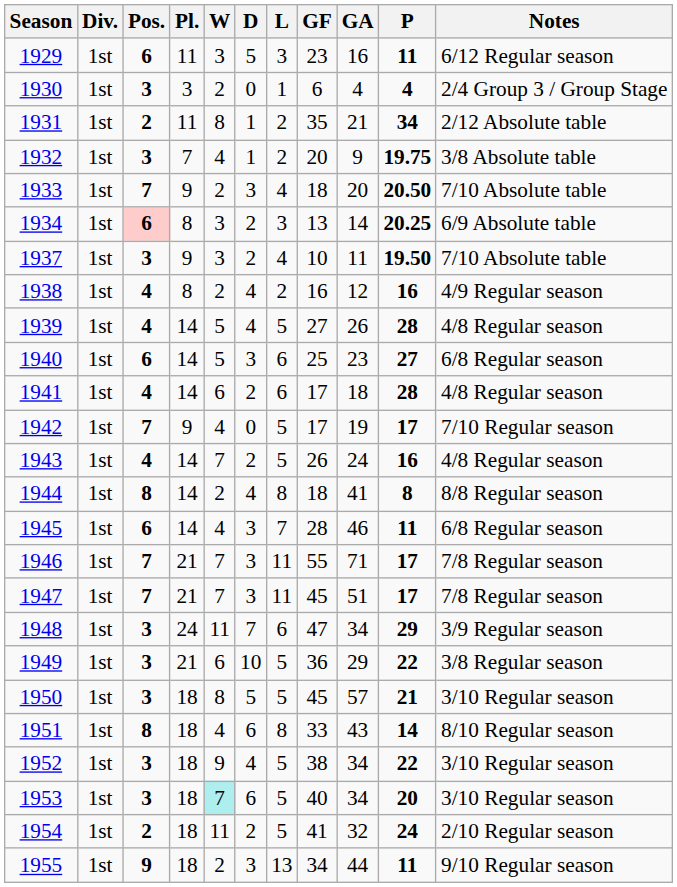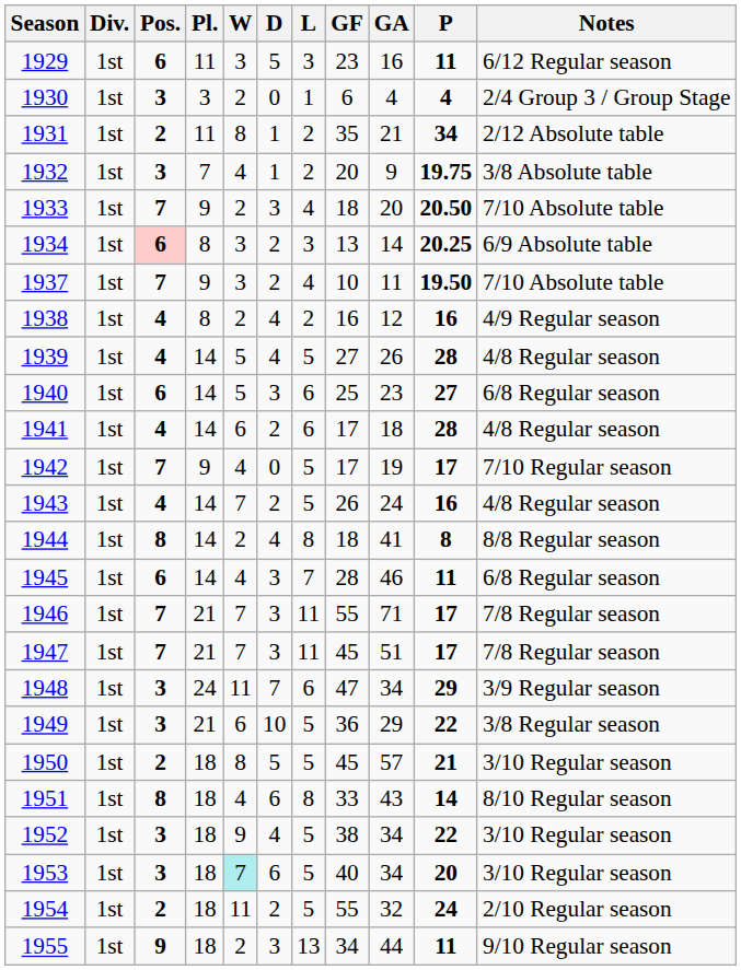 <table class="wikitable sortable">
 <tr>
 <th>Season</th>
 <th>Div.</th>
 <th>Pos.</th>
 <th>Pl.</th>
 <th>W</th>
 <th>D</th>
 <th>L</th>
 <th>GF</th>
 <th>GA</th>
 <th>P</th>
 <th>Notes</th>
 </tr>
 <tr>
 <td align=center><a href='#'>1929</a></td>
 <td align=center>1st</td>
 <td align=center><strong>6</strong></td>
 <td align=center>11</td>
 <td align=center>3</td>
 <td align=center>5</td>
 <td align=center>3</td>
 <td align=center>23</td>
 <td align=center>16</td>
 <td align=center><strong>11</strong></td>
 <td>6/12 Regular season</td>
 </tr>
 <tr>
 <td align=center><a href='#'>1930</a></td>
 <td align=center>1st</td>
 <td align=center><strong>3</strong></td>
 <td align=center>3</td>
 <td align=center>2</td>
 <td align=center>0</td>
 <td align=center>1</td>
 <td align=center>6</td>
 <td align=center>4</td>
 <td align=center><strong>4</strong></td>
 <td>2/4 Group 3 / Group Stage</td>
 </tr>
 <tr>
 <td align=center><a href='#'>1931</a></td>
 <td align=center>1st</td>
 <td align=center><strong>2</strong></td>
 <td align=center>11</td>
 <td align=center>8</td>
 <td align=center>1</td>
 <td align=center>2</td>
 <td align=center>35</td>
 <td align=center>21</td>
 <td align=center><strong>34</strong></td>
 <td>2/12 Absolute table</td>
 </tr>
 <tr>
 <td align=center><a href='#'>1932</a></td>
 <td align=center>1st</td>
 <td align=center><strong>3</strong></td>
 <td align=center>7</td>
 <td align=center>4</td>
 <td align=center>1</td>
 <td align=center>2</td>
 <td align=center>20</td>
 <td align=center>9</td>
 <td align=center><strong>19.75</strong></td>
 <td>3/8 Absolute table</td>
 </tr>
 <tr>
 <td align=center><a href='#'>1933</a></td>
 <td align=center>1st</td>
 <td align=center><strong>7</strong></td>
 <td align=center>9</td>
 <td align=center>2</td>
 <td align=center>3</td>
 <td align=center>4</td>
 <td align=center>18</td>
 <td align=center>20</td>
 <td align=center><strong>20.50</strong></td>
 <td>7/10 Absolute table</td>
 </tr>
 <tr>
 <td align=center><a href='#'>1934</a></td>
 <td align=center>1st</td>
 <td align=center bgcolor=#ffcccc><strong>6</strong></td>
 <td align=center>8</td>
 <td align=center>3</td>
 <td align=center>2</td>
 <td align=center>3</td>
 <td align=center>13</td>
 <td align=center>14</td>
 <td align=center><strong>20.25</strong></td>
 <td>6/9 Absolute table</td>
 </tr>
 <tr>
 <td align=center><a href='#'>1937</a></td>
 <td align=center>1st</td>
-<td align=center><strong>3</strong></td>
+<td align=center><strong>7</strong></td>
 <td align=center>9</td>
 <td align=center>3</td>
 <td align=center>2</td>
 <td align=center>4</td>
 <td align=center>10</td>
 <td align=center>11</td>
 <td align=center><strong>19.50</strong></td>
 <td>7/10 Absolute table</td>
 </tr>
 <tr>
 <td align=center><a href='#'>1938</a></td>
 <td align=center>1st</td>
 <td align=center><strong>4</strong></td>
 <td align=center>8</td>
 <td align=center>2</td>
 <td align=center>4</td>
 <td align=center>2</td>
 <td align=center>16</td>
 <td align=center>12</td>
 <td align=center><strong>16</strong></td>
 <td>4/9 Regular season</td>
 </tr>
 <tr>
 <td align=center><a href='#'>1939</a></td>
 <td align=center>1st</td>
 <td align=center><strong>4</strong></td>
 <td align=center>14</td>
 <td align=center>5</td>
 <td align=center>4</td>
 <td align=center>5</td>
 <td align=center>27</td>
 <td align=center>26</td>
 <td align=center><strong>28</strong></td>
 <td>4/8 Regular season</td>
 </tr>
 <tr>
 <td align=center><a href='#'>1940</a></td>
 <td align=center>1st</td>
 <td align=center><strong>6</strong></td>
 <td align=center>14</td>
 <td align=center>5</td>
 <td align=center>3</td>
 <td align=center>6</td>
 <td align=center>25</td>
 <td align=center>23</td>
 <td align=center><strong>27</strong></td>
 <td>6/8 Regular season</td>
 </tr>
 <tr>
 <td align=center><a href='#'>1941</a></td>
 <td align=center>1st</td>
 <td align=center><strong>4</strong></td>
 <td align=center>14</td>
 <td align=center>6</td>
 <td align=center>2</td>
 <td align=center>6</td>
 <td align=center>17</td>
 <td align=center>18</td>
 <td align=center><strong>28</strong></td>
 <td>4/8 Regular season</td>
 </tr>
 <tr>
 <td align=center><a href='#'>1942</a></td>
 <td align=center>1st</td>
 <td align=center><strong>7</strong></td>
 <td align=center>9</td>
 <td align=center>4</td>
 <td align=center>0</td>
 <td align=center>5</td>
 <td align=center>17</td>
 <td align=center>19</td>
 <td align=center><strong>17</strong></td>
 <td>7/10 Regular season</td>
 </tr>
 <tr>
 <td align=center><a href='#'>1943</a></td>
 <td align=center>1st</td>
 <td align=center><strong>4</strong></td>
 <td align=center>14</td>
 <td align=center>7</td>
 <td align=center>2</td>
 <td align=center>5</td>
 <td align=center>26</td>
 <td align=center>24</td>
 <td align=center><strong>16</strong></td>
 <td>4/8 Regular season</td>
 </tr>
 <tr>
 <td align=center><a href='#'>1944</a></td>
 <td align=center>1st</td>
 <td align=center><strong>8</strong></td>
 <td align=center>14</td>
 <td align=center>2</td>
 <td align=center>4</td>
 <td align=center>8</td>
 <td align=center>18</td>
 <td align=center>41</td>
 <td align=center><strong>8</strong></td>
 <td>8/8 Regular season</td>
 </tr>
 <tr>
 <td align=center><a href='#'>1945</a></td>
 <td align=center>1st</td>
 <td align=center><strong>6</strong></td>
 <td align=center>14</td>
 <td align=center>4</td>
 <td align=center>3</td>
 <td align=center>7</td>
 <td align=center>28</td>
 <td align=center>46</td>
 <td align=center><strong>11</strong></td>
 <td>6/8 Regular season</td>
 </tr>
 <tr>
 <td align=center><a href='#'>1946</a></td>
 <td align=center>1st</td>
 <td align=center><strong>7</strong></td>
 <td align=center>21</td>
 <td align=center>7</td>
 <td align=center>3</td>
 <td align=center>11</td>
 <td align=center>55</td>
 <td align=center>71</td>
 <td align=center><strong>17</strong></td>
 <td>7/8 Regular season</td>
 </tr>
 <tr>
 <td align=center><a href='#'>1947</a></td>
 <td align=center>1st</td>
 <td align=center><strong>7</strong></td>
 <td align=center>21</td>
 <td align=center>7</td>
 <td align=center>3</td>
 <td align=center>11</td>
 <td align=center>45</td>
 <td align=center>51</td>
 <td align=center><strong>17</strong></td>
 <td>7/8 Regular season</td>
 </tr>
 <tr>
 <td align=center><a href='#'>1948</a></td>
 <td align=center>1st</td>
 <td align=center><strong>3</strong></td>
 <td align=center>24</td>
 <td align=center>11</td>
 <td align=center>7</td>
 <td align=center>6</td>
 <td align=center>47</td>
 <td align=center>34</td>
 <td align=center><strong>29</strong></td>
 <td>3/9 Regular season</td>
 </tr>
 <tr>
 <td align=center><a href='#'>1949</a></td>
 <td align=center>1st</td>
 <td align=center><strong>3</strong></td>
 <td align=center>21</td>
 <td align=center>6</td>
 <td align=center>10</td>
 <td align=center>5</td>
 <td align=center>36</td>
 <td align=center>29</td>
 <td align=center><strong>22</strong></td>
 <td>3/8 Regular season</td>
 </tr>
 <tr>
 <td align=center><a href='#'>1950</a></td>
 <td align=center>1st</td>
-<td align=center><strong>3</strong></td>
+<td align=center><strong>2</strong></td>
 <td align=center>18</td>
 <td align=center>8</td>
 <td align=center>5</td>
 <td align=center>5</td>
 <td align=center>45</td>
 <td align=center>57</td>
 <td align=center><strong>21</strong></td>
 <td>3/10 Regular season</td>
 </tr>
 <tr>
 <td align=center><a href='#'>1951</a></td>
 <td align=center>1st</td>
 <td align=center><strong>8</strong></td>
 <td align=center>18</td>
 <td align=center>4</td>
 <td align=center>6</td>
 <td align=center>8</td>
 <td align=center>33</td>
 <td align=center>43</td>
 <td align=center><strong>14</strong></td>
 <td>8/10 Regular season</td>
 </tr>
 <tr>
 <td align=center><a href='#'>1952</a></td>
 <td align=center>1st</td>
 <td align=center><strong>3</strong></td>
 <td align=center>18</td>
 <td align=center>9</td>
 <td align=center>4</td>
 <td align=center>5</td>
 <td align=center>38</td>
 <td align=center>34</td>
 <td align=center><strong>22</strong></td>
 <td>3/10 Regular season</td>
 </tr>
 <tr>
 <td align=center><a href='#'>1953</a></td>
 <td align=center>1st</td>
 <td align=center><strong>3</strong></td>
 <td align=center>18</td>
 <td align=center style="background: paleturquoise;">7</td>
 <td align=center>6</td>
 <td align=center>5</td>
 <td align=center>40</td>
 <td align=center>34</td>
 <td align=center><strong>20</strong></td>
 <td>3/10 Regular season</td>
 </tr>
 <tr>
 <td align=center><a href='#'>1954</a></td>
 <td align=center>1st</td>
 <td align=center><strong>2</strong></td>
 <td align=center>18</td>
 <td align=center>11</td>
 <td align=center>2</td>
 <td align=center>5</td>
-<td align=center>41</td>
+<td align=center>55</td>
 <td align=center>32</td>
 <td align=center><strong>24</strong></td>
 <td>2/10 Regular season</td>
 </tr>
 <tr>
 <td align=center><a href='#'>1955</a></td>
 <td align=center>1st</td>
 <td align=center><strong>9</strong></td>
 <td align=center>18</td>
 <td align=center>2</td>
 <td align=center>3</td>
 <td align=center>13</td>
 <td align=center>34</td>
 <td align=center>44</td>
 <td align=center><strong>11</strong></td>
 <td>9/10 Regular season</td>
 </tr>
 <tr>
 </tr>
 </table>
